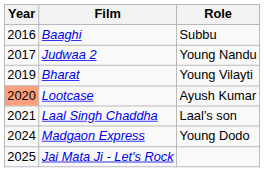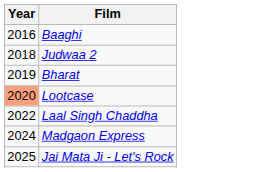 <table class="wikitable sortable">
 <tr>
 <th>Year</th>
 <th>Film</th>
-<th>Role</th>
 </tr>
 <tr>
 <td>2016</td>
 <td><em><a href='#'> Baaghi</a></em></td>
-<td>Subbu</td>
 </tr>
 <tr>
-<td>2017</td>
+<td>2018</td>
 <td><em><a href='#'>Judwaa 2</a></em></td>
-<td>Young Nandu</td>
 </tr>
 <tr>
 <td>2019</td>
 <td><em><a href='#'>Bharat</a></em></td>
-<td>Young Vilayti</td>
 </tr>
 <tr>
 <td style="background: lightsalmon;">2020</td>
 <td><em><a href='#'>Lootcase</a></em></td>
-<td>Ayush Kumar</td>
 </tr>
 <tr>
-<td>2021</td>
+<td>2022</td>
 <td><em><a href='#'>Laal Singh Chaddha</a></em></td>
-<td>Laal’s son</td>
 </tr>
 <tr>
 <td>2024</td>
 <td><em><a href='#'>Madgaon Express</a></em></td>
-<td>Young Dodo</td>
 </tr>
 <tr>
 <td>2025</td>
 <td><em><a href='#'>Jai Mata Ji - Let's Rock</a></em></td>
-<td></td>
 </tr>
 </table>
